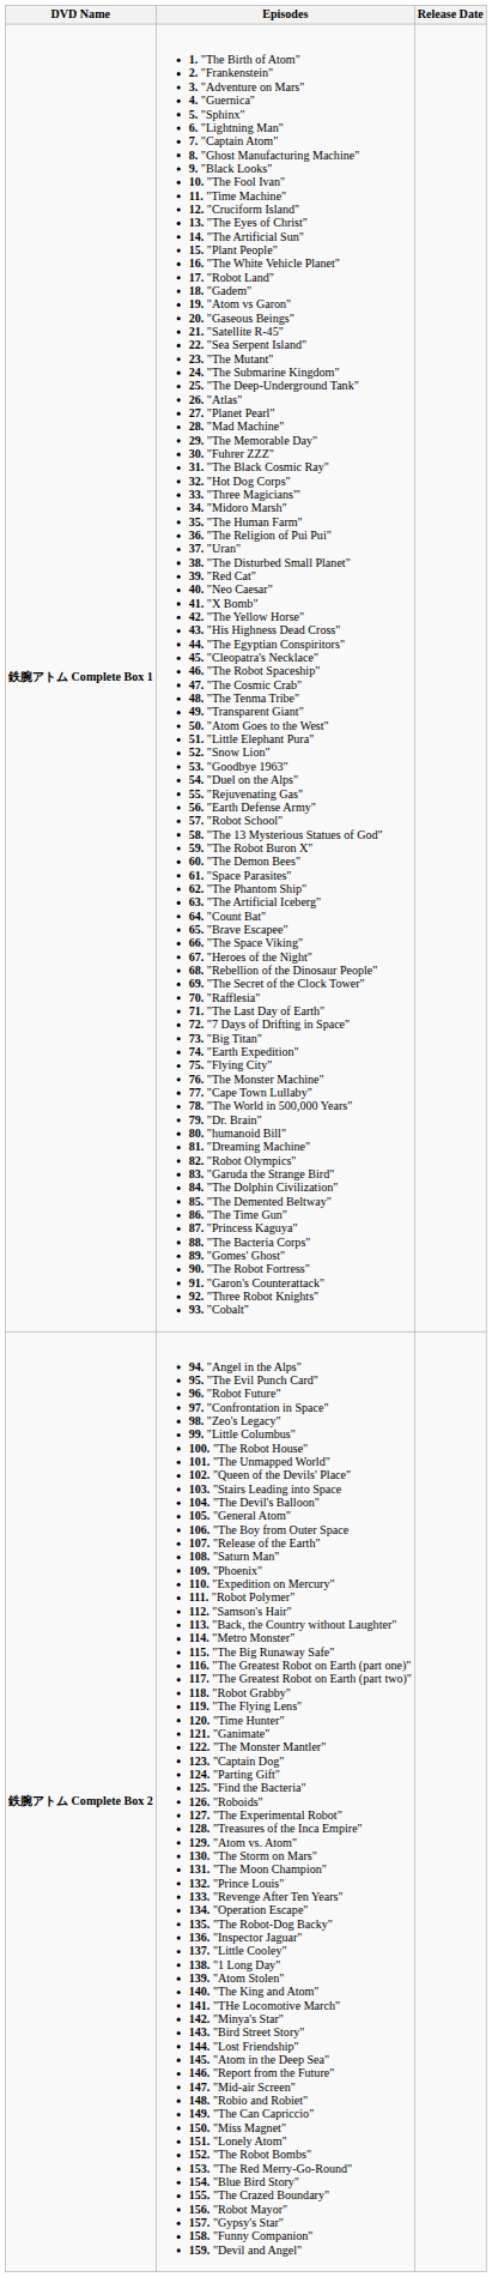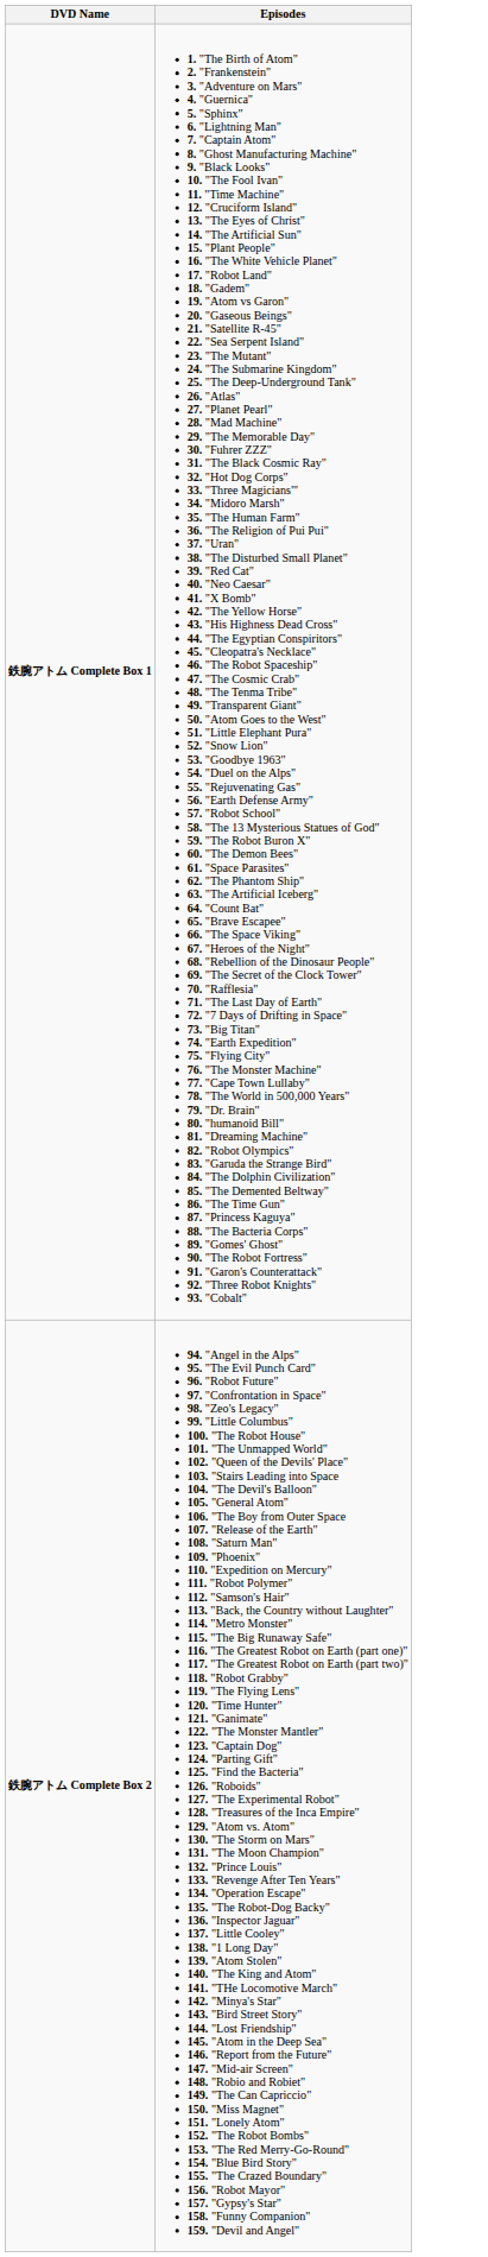 <table class="wikitable">
 <tr>
 <th><strong>DVD Name</strong></th>
 <th><strong>Episodes</strong></th>
-<th><strong>Release Date</strong></th>
 </tr>
 <tr>
 <td><strong>鉄腕アトム Complete Box 1</strong></td>
 <td><br><ul><li><strong>1.</strong> "The Birth of Atom"</li><li><strong>2.</strong> "Frankenstein"</li><li><strong>3.</strong> "Adventure on Mars"</li><li><strong>4.</strong> "Guernica"</li><li><strong>5.</strong> "Sphinx"</li><li><strong>6.</strong> "Lightning Man"</li><li><strong>7.</strong> "Captain Atom"</li><li><strong>8.</strong> "Ghost Manufacturing Machine"</li><li><strong>9.</strong> "Black Looks"</li><li><strong>10.</strong> "The Fool Ivan"</li><li><strong>11.</strong> "Time Machine"</li><li><strong>12.</strong> "Cruciform Island"</li><li><strong>13.</strong> "The Eyes of Christ"</li><li><strong>14.</strong> "The Artificial Sun"</li><li><strong>15.</strong> "Plant People"</li><li><strong>16.</strong> "The White Vehicle Planet"</li><li><strong>17.</strong> "Robot Land"</li><li><strong>18.</strong> "Gadem"</li><li><strong>19.</strong> "Atom vs Garon"</li><li><strong>20.</strong> "Gaseous Beings"</li><li><strong>21.</strong> "Satellite R-45"</li><li><strong>22.</strong> "Sea Serpent Island"</li><li><strong>23.</strong> "The Mutant"</li><li><strong>24.</strong> "The Submarine Kingdom"</li><li><strong>25.</strong> "The Deep-Underground Tank"</li><li><strong>26.</strong> "Atlas"</li><li><strong>27.</strong> "Planet Pearl"</li><li><strong>28.</strong> "Mad Machine"</li><li><strong>29.</strong> "The Memorable Day"</li><li><strong>30.</strong> "Fuhrer ZZZ"</li><li><strong>31.</strong> "The Black Cosmic Ray"</li><li><strong>32.</strong> "Hot Dog Corps"</li><li><strong>33.</strong> "Three Magicians"'</li><li><strong>34.</strong> "Midoro Marsh"</li><li><strong>35.</strong> "The Human Farm"</li><li><strong>36.</strong> "The Religion of Pui Pui"</li><li><strong>37.</strong> "Uran"</li><li><strong>38.</strong> "The Disturbed Small Planet"</li><li><strong>39.</strong> "Red Cat"</li><li><strong>40.</strong> "Neo Caesar"</li><li><strong>41.</strong> "X Bomb"</li><li><strong>42.</strong> "The Yellow Horse"</li><li><strong>43.</strong> "His Highness Dead Cross"</li><li><strong>44.</strong> "The Egyptian Conspiritors"</li><li><strong>45.</strong> "Cleopatra's Necklace"</li><li><strong>46.</strong> "The Robot Spaceship"</li><li><strong>47.</strong> "The Cosmic Crab"</li><li><strong>48.</strong> "The Tenma Tribe"</li><li><strong>49.</strong> "Transparent Giant"</li><li><strong>50.</strong> "Atom Goes to the West"</li><li><strong>51.</strong> "Little Elephant Pura"</li><li><strong>52.</strong> "Snow Lion"</li><li><strong>53.</strong> "Goodbye 1963"</li><li><strong>54.</strong> "Duel on the Alps"</li><li><strong>55.</strong> "Rejuvenating Gas"</li><li><strong>56.</strong> "Earth Defense Army"</li><li><strong>57.</strong> "Robot School"</li><li><strong>58.</strong> "The 13 Mysterious Statues of God"</li><li><strong>59.</strong> "The Robot Buron X"</li><li><strong>60.</strong> "The Demon Bees"</li><li><strong>61.</strong> "Space Parasites"</li><li><strong>62.</strong> "The Phantom Ship"</li><li><strong>63.</strong> "The Artificial Iceberg"</li><li><strong>64.</strong> "Count Bat"</li><li><strong>65.</strong> "Brave Escapee"</li><li><strong>66.</strong> "The Space Viking"</li><li><strong>67.</strong> "Heroes of the Night"</li><li><strong>68.</strong> "Rebellion of the Dinosaur People"</li><li><strong>69.</strong> "The Secret of the Clock Tower"</li><li><strong>70.</strong> "Rafflesia"</li><li><strong>71.</strong> "The Last Day of Earth"</li><li><strong>72.</strong> "7 Days of Drifting in Space"</li><li><strong>73.</strong> "Big Titan"</li><li><strong>74.</strong> "Earth Expedition"</li><li><strong>75.</strong> "Flying City"</li><li><strong>76.</strong> "The Monster Machine"</li><li><strong>77.</strong> "Cape Town Lullaby"</li><li><strong>78.</strong> "The World in 500,000 Years"</li><li><strong>79.</strong> "Dr. Brain"</li><li><strong>80.</strong> "humanoid Bill"</li><li><strong>81.</strong> "Dreaming Machine"</li><li><strong>82.</strong> "Robot Olympics"</li><li><strong>83.</strong> "Garuda the Strange Bird"</li><li><strong>84.</strong> "The Dolphin Civilization"</li><li><strong>85.</strong> "The Demented Beltway"</li><li><strong>86.</strong> "The Time Gun"</li><li><strong>87.</strong> "Princess Kaguya"</li><li><strong>88.</strong> "The Bacteria Corps"</li><li><strong>89.</strong> "Gomes' Ghost"</li><li><strong>90.</strong> "The Robot Fortress"</li><li><strong>91.</strong> "Garon's Counterattack"</li><li><strong>92.</strong> "Three Robot Knights"</li><li><strong>93.</strong> "Cobalt"</li></ul></td>
-<td></td>
 </tr>
 <tr>
 <td><strong>鉄腕アトム Complete Box 2</strong></td>
 <td><br><ul><li><strong>94.</strong> "Angel in the Alps"</li><li><strong>95.</strong> "The Evil Punch Card"</li><li><strong>96.</strong> "Robot Future"</li><li><strong>97.</strong> "Confrontation in Space"</li><li><strong>98.</strong> "Zeo's Legacy"</li><li><strong>99.</strong> "Little Columbus"</li><li><strong>100.</strong> "The Robot House"</li><li><strong>101.</strong> "The Unmapped World"</li><li><strong>102.</strong> "Queen of the Devils' Place"</li><li><strong>103.</strong> "Stairs Leading into Space</li><li><strong>104.</strong> "The Devil's Balloon"</li><li><strong>105.</strong> "General Atom"</li><li><strong>106.</strong> "The Boy from Outer Space</li><li><strong>107.</strong> "Release of the Earth"</li><li><strong>108.</strong> "Saturn Man"</li><li><strong>109.</strong> "Phoenix"</li><li><strong>110.</strong> "Expedition on Mercury"</li><li><strong>111.</strong> "Robot Polymer"</li><li><strong>112.</strong> "Samson's Hair"</li><li><strong>113.</strong> "Back, the Country without Laughter"</li><li><strong>114.</strong> "Metro Monster"</li><li><strong>115.</strong> "The Big Runaway Safe"</li><li><strong>116.</strong> "The Greatest Robot on Earth (part one)"</li><li><strong>117.</strong> "The Greatest Robot on Earth (part two)"</li><li><strong>118.</strong> "Robot Grabby"</li><li><strong>119.</strong> "The Flying Lens"</li><li><strong>120.</strong> "Time Hunter"</li><li><strong>121.</strong> "Ganimate"</li><li><strong>122.</strong> "The Monster Mantler"</li><li><strong>123.</strong> "Captain Dog"</li><li><strong>124.</strong> "Parting Gift"</li><li><strong>125.</strong> "Find the Bacteria"</li><li><strong>126.</strong> "Roboids"</li><li><strong>127.</strong> "The Experimental Robot"</li><li><strong>128.</strong> "Treasures of the Inca Empire"</li><li><strong>129.</strong> "Atom vs. Atom"</li><li><strong>130.</strong> "The Storm on Mars"</li><li><strong>131.</strong> "The Moon Champion"</li><li><strong>132.</strong> "Prince Louis"</li><li><strong>133.</strong> "Revenge After Ten Years"</li><li><strong>134.</strong> "Operation Escape"</li><li><strong>135.</strong> "The Robot-Dog Backy"</li><li><strong>136.</strong> "Inspector Jaguar"</li><li><strong>137.</strong> "Little Cooley"</li><li><strong>138.</strong> "1 Long Day"</li><li><strong>139.</strong> "Atom Stolen"</li><li><strong>140.</strong> "The King and Atom"</li><li><strong>141.</strong> "THe Locomotive March"</li><li><strong>142.</strong> "Minya's Star"</li><li><strong>143.</strong> "Bird Street Story"</li><li><strong>144.</strong> "Lost Friendship"</li><li><strong>145.</strong> "Atom in the Deep Sea"</li><li><strong>146.</strong> "Report from the Future"</li><li><strong>147.</strong> "Mid-air Screen"</li><li><strong>148.</strong> "Robio and Robiet"</li><li><strong>149.</strong> "The Can Capriccio"</li><li><strong>150.</strong> "Miss Magnet"</li><li><strong>151.</strong> "Lonely Atom"</li><li><strong>152.</strong> "The Robot Bombs"</li><li><strong>153.</strong> "The Red Merry-Go-Round"</li><li><strong>154.</strong> "Blue Bird Story"</li><li><strong>155.</strong> "The Crazed Boundary"</li><li><strong>156.</strong> "Robot Mayor"</li><li><strong>157.</strong> "Gypsy's Star"</li><li><strong>158.</strong> "Funny Companion"</li><li><strong>159.</strong> "Devil and Angel"</li></ul></td>
-<td></td>
 </tr>
 </table>
